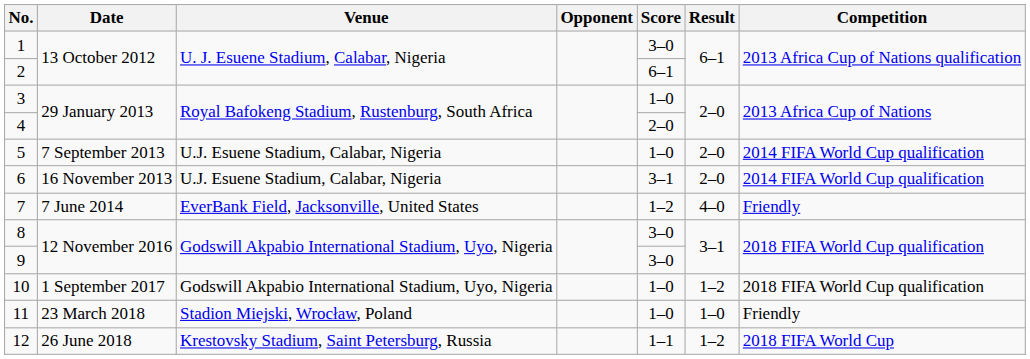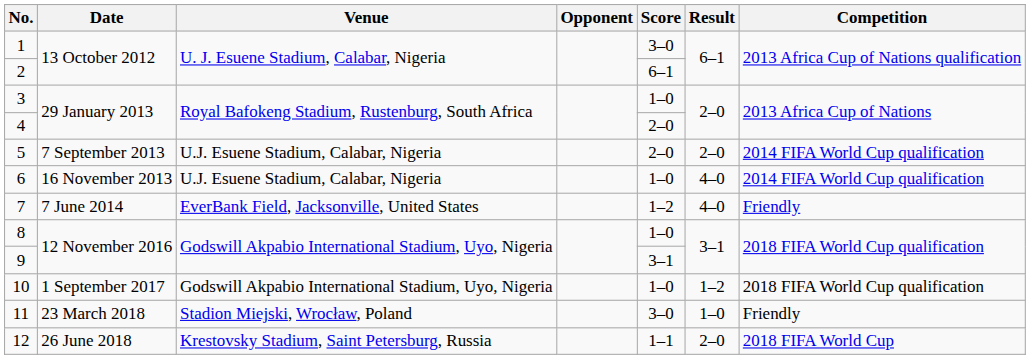 <table class="wikitable sortable">
 <tr>
 <th scope="col">No.</th>
 <th scope="col">Date</th>
 <th scope="col">Venue</th>
 <th scope="col">Opponent</th>
 <th scope="col">Score</th>
 <th scope="col">Result</th>
 <th scope="col">Competition</th>
 </tr>
 <tr>
 <td style="text-align:center">1</td>
 <td rowspan="2">13 October 2012</td>
 <td rowspan="2"><a href='#'>U. J. Esuene Stadium</a>, <a href='#'>Calabar</a>, Nigeria</td>
 <td rowspan="2"></td>
 <td style="text-align:center">3–0</td>
 <td rowspan="2" style="text-align:center">6–1</td>
 <td rowspan="2"><a href='#'>2013 Africa Cup of Nations qualification</a></td>
 </tr>
 <tr>
 <td style="text-align:center">2</td>
 <td style="text-align:center">6–1</td>
 </tr>
 <tr>
 <td style="text-align:center">3</td>
 <td rowspan="2">29 January 2013</td>
 <td rowspan="2"><a href='#'>Royal Bafokeng Stadium</a>, <a href='#'>Rustenburg</a>, South Africa</td>
 <td rowspan="2"></td>
 <td style="text-align:center">1–0</td>
 <td rowspan="2" style="text-align:center">2–0</td>
 <td rowspan="2"><a href='#'>2013 Africa Cup of Nations</a></td>
 </tr>
 <tr>
 <td style="text-align:center">4</td>
 <td style="text-align:center">2–0</td>
 </tr>
 <tr>
 <td style="text-align:center">5</td>
 <td>7 September 2013</td>
 <td>U.J. Esuene Stadium, Calabar, Nigeria</td>
 <td></td>
-<td style="text-align:center">1–0</td>
+<td style="text-align:center">2–0</td>
 <td style="text-align:center">2–0</td>
 <td><a href='#'>2014 FIFA World Cup qualification</a></td>
 </tr>
 <tr>
 <td style="text-align:center">6</td>
 <td>16 November 2013</td>
 <td>U.J. Esuene Stadium, Calabar, Nigeria</td>
 <td></td>
-<td style="text-align:center">3–1</td>
-<td style="text-align:center">2–0</td>
+<td style="text-align:center">1–0</td>
+<td style="text-align:center">4–0</td>
 <td><a href='#'>2014 FIFA World Cup qualification</a></td>
 </tr>
 <tr>
 <td style="text-align:center">7</td>
 <td>7 June 2014</td>
 <td><a href='#'>EverBank Field</a>, <a href='#'>Jacksonville</a>, United States</td>
 <td></td>
 <td style="text-align:center">1–2</td>
 <td style="text-align:center">4–0</td>
 <td><a href='#'>Friendly</a></td>
 </tr>
 <tr>
 <td style="text-align:center">8</td>
 <td rowspan="2">12 November 2016</td>
 <td rowspan="2"><a href='#'>Godswill Akpabio International Stadium</a>, <a href='#'>Uyo</a>, Nigeria</td>
 <td rowspan="2"></td>
-<td style="text-align:center">3–0</td>
+<td style="text-align:center">1–0</td>
 <td rowspan="2" style="text-align:center">3–1</td>
 <td rowspan="2"><a href='#'>2018 FIFA World Cup qualification</a></td>
 </tr>
 <tr>
 <td style="text-align:center">9</td>
-<td style="text-align:center">3–0</td>
+<td style="text-align:center">3–1</td>
 </tr>
 <tr>
 <td style="text-align:center">10</td>
 <td>1 September 2017</td>
 <td>Godswill Akpabio International Stadium, Uyo, Nigeria</td>
 <td></td>
 <td style="text-align:center">1–0</td>
 <td style="text-align:center">1–2</td>
 <td>2018 FIFA World Cup qualification</td>
 </tr>
 <tr>
 <td style="text-align:center">11</td>
 <td>23 March 2018</td>
 <td><a href='#'>Stadion Miejski</a>, <a href='#'>Wrocław</a>, Poland</td>
 <td></td>
-<td style="text-align:center">1–0</td>
+<td style="text-align:center">3–0</td>
 <td style="text-align:center">1–0</td>
 <td>Friendly</td>
 </tr>
 <tr>
 <td style="text-align:center">12</td>
 <td>26 June 2018</td>
 <td><a href='#'>Krestovsky Stadium</a>, <a href='#'>Saint Petersburg</a>, Russia</td>
 <td></td>
 <td style="text-align:center">1–1</td>
-<td style="text-align:center">1–2</td>
+<td style="text-align:center">2–0</td>
 <td><a href='#'>2018 FIFA World Cup</a></td>
 </tr>
 </table>
